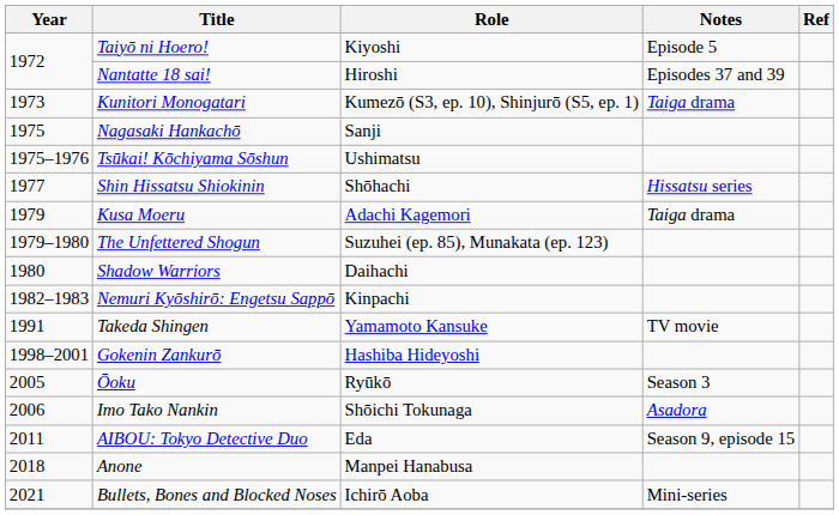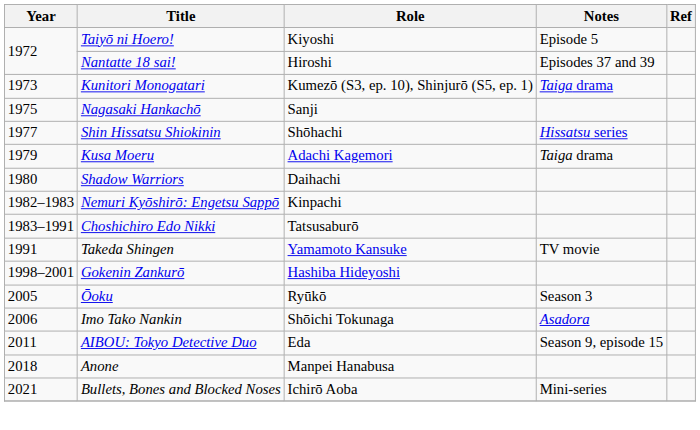 <table class="wikitable sortable">
 <tr>
 <th>Year</th>
 <th>Title</th>
 <th>Role</th>
 <th class="unsortable">Notes</th>
 <th class="unsortable">Ref</th>
 </tr>
 <tr>
 <td rowspan=2>1972</td>
 <td><em><a href='#'>Taiyō ni Hoero!</a></em></td>
 <td>Kiyoshi</td>
 <td>Episode 5</td>
 <td></td>
 </tr>
 <tr>
 <td><em><a href='#'>Nantatte 18 sai!</a></em></td>
 <td>Hiroshi</td>
 <td>Episodes 37 and 39</td>
 <td></td>
 </tr>
 <tr>
 <td>1973</td>
 <td><em><a href='#'>Kunitori Monogatari</a></em></td>
 <td>Kumezō (S3, ep. 10), Shinjurō (S5, ep. 1)</td>
 <td><a href='#'><em>Taiga</em> drama</a></td>
 <td></td>
 </tr>
 <tr>
 <td>1975</td>
 <td><em><a href='#'>Nagasaki Hankachō</a></em></td>
 <td>Sanji</td>
 <td></td>
 <td></td>
 </tr>
 <tr>
-<td>1975–1976</td>
-<td><em><a href='#'>Tsūkai! Kōchiyama Sōshun</a></em></td>
-<td>Ushimatsu</td>
-<td></td>
-<td></td>
-</tr>
-<tr>
 <td>1977</td>
 <td><em><a href='#'>Shin Hissatsu Shiokinin</a></em></td>
 <td>Shōhachi</td>
 <td><a href='#'><em>Hissatsu</em> series</a></td>
 <td></td>
 </tr>
 <tr>
 <td>1979</td>
 <td><em><a href='#'>Kusa Moeru</a></em></td>
 <td><a href='#'>Adachi Kagemori</a></td>
 <td><em>Taiga</em> drama</td>
 <td></td>
 </tr>
 <tr>
-<td>1979–1980</td>
-<td><em><a href='#'>The Unfettered Shogun</a></em></td>
-<td>Suzuhei (ep. 85), Munakata (ep. 123)</td>
-<td></td>
-<td></td>
-</tr>
-<tr>
 <td>1980</td>
 <td><em><a href='#'>Shadow Warriors</a></em></td>
 <td>Daihachi</td>
 <td></td>
 <td></td>
 </tr>
 <tr>
 <td>1982–1983</td>
 <td><em><a href='#'>Nemuri Kyōshirō: Engetsu Sappō</a></em></td>
 <td>Kinpachi</td>
+<td></td>
+<td></td>
+</tr>
+<tr>
+<td>1983–1991</td>
+<td><em><a href='#'>Choshichiro Edo Nikki</a></em></td>
+<td>Tatsusaburō</td>
 <td></td>
 <td></td>
 </tr>
 <tr>
 <td>1991</td>
 <td><em>Takeda Shingen</em></td>
 <td><a href='#'>Yamamoto Kansuke</a></td>
 <td>TV movie</td>
 <td></td>
 </tr>
 <tr>
 <td>1998–2001</td>
 <td><em><a href='#'>Gokenin Zankurō</a></em></td>
 <td><a href='#'>Hashiba Hideyoshi</a></td>
 <td></td>
 <td></td>
 </tr>
 <tr>
 <td>2005</td>
 <td><em><a href='#'>Ōoku</a></em></td>
 <td>Ryūkō</td>
 <td>Season 3</td>
 <td></td>
 </tr>
 <tr>
 <td>2006</td>
 <td><em>Imo Tako Nankin</em></td>
 <td>Shōichi Tokunaga</td>
 <td><em><a href='#'>Asadora</a></em></td>
 <td></td>
 </tr>
 <tr>
 <td>2011</td>
 <td><em><a href='#'>AIBOU: Tokyo Detective Duo</a></em></td>
 <td>Eda</td>
 <td>Season 9, episode 15</td>
 <td></td>
 </tr>
 <tr>
 <td>2018</td>
 <td><em>Anone</em></td>
 <td>Manpei Hanabusa</td>
 <td></td>
 <td></td>
 </tr>
 <tr>
 <td>2021</td>
 <td><em>Bullets, Bones and Blocked Noses</em></td>
 <td>Ichirō Aoba</td>
 <td>Mini-series</td>
 <td></td>
 </tr>
 <tr>
 </tr>
 </table>
